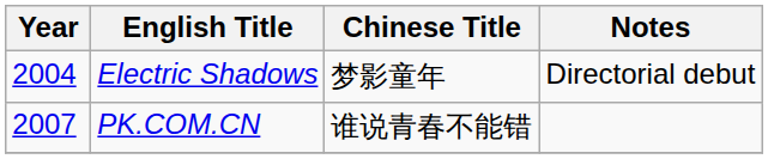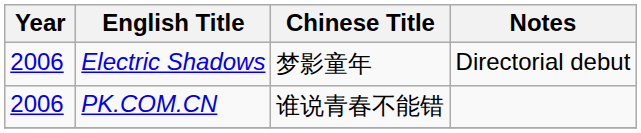 <table class="wikitable">
 <tr>
 <th align="left" valign="top" width="40">Year</th>
 <th align="left" valign="top">English Title</th>
 <th align="left" valign="top">Chinese Title</th>
 <th align="left" valign="top">Notes</th>
 </tr>
 <tr>
-<td align="left" valign="top"><a href='#'>2004</a></td>
+<td align="left" valign="top"><a href='#'>2006</a></td>
 <td align="left" valign="top"><em><a href='#'>Electric Shadows</a></em></td>
 <td align="left" valign="top">梦影童年</td>
 <td align="left" valign="top">Directorial debut</td>
 </tr>
 <tr>
-<td align="left" valign="top"><a href='#'>2007</a></td>
+<td align="left" valign="top"><a href='#'>2006</a></td>
 <td align="left" valign="top"><em><a href='#'>PK.COM.CN</a></em></td>
 <td align="left" valign="top">谁说青春不能错</td>
 <td align="left" valign="top"></td>
 </tr>
 <tr>
 </tr>
 </table>
